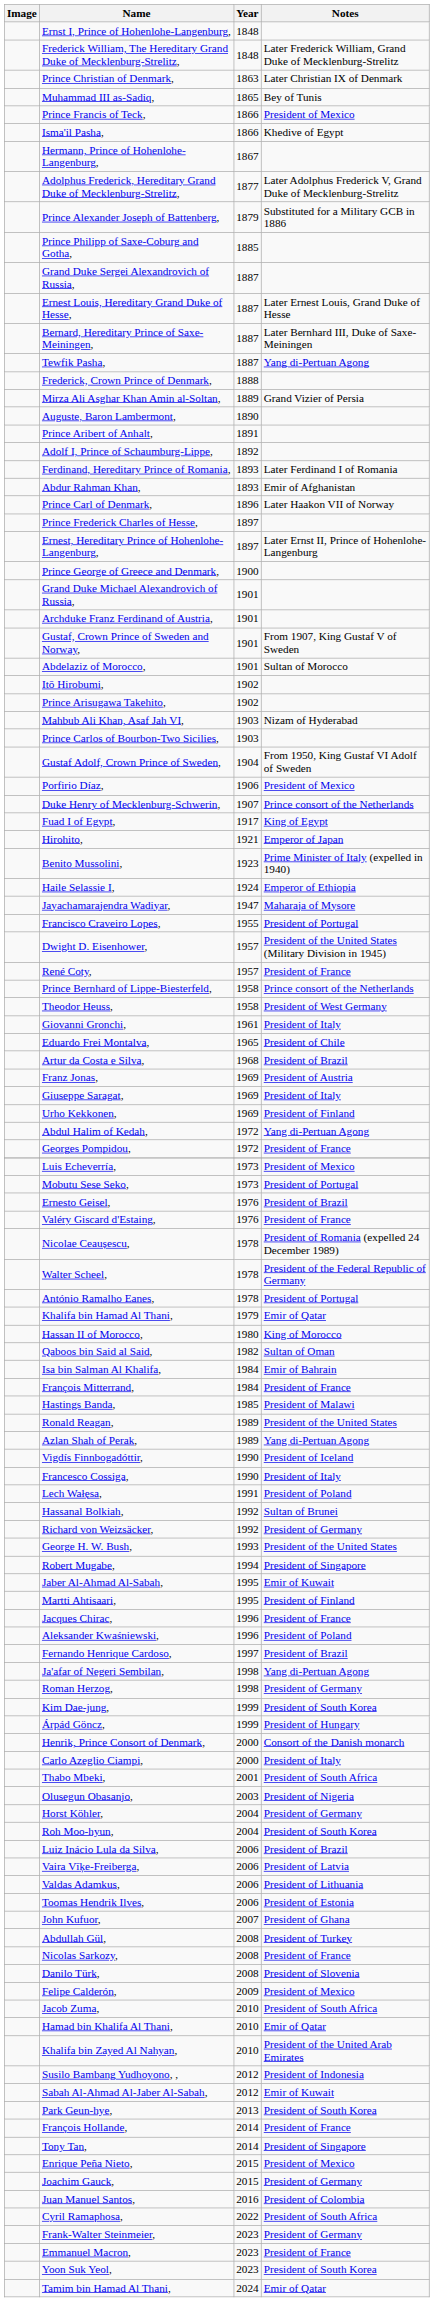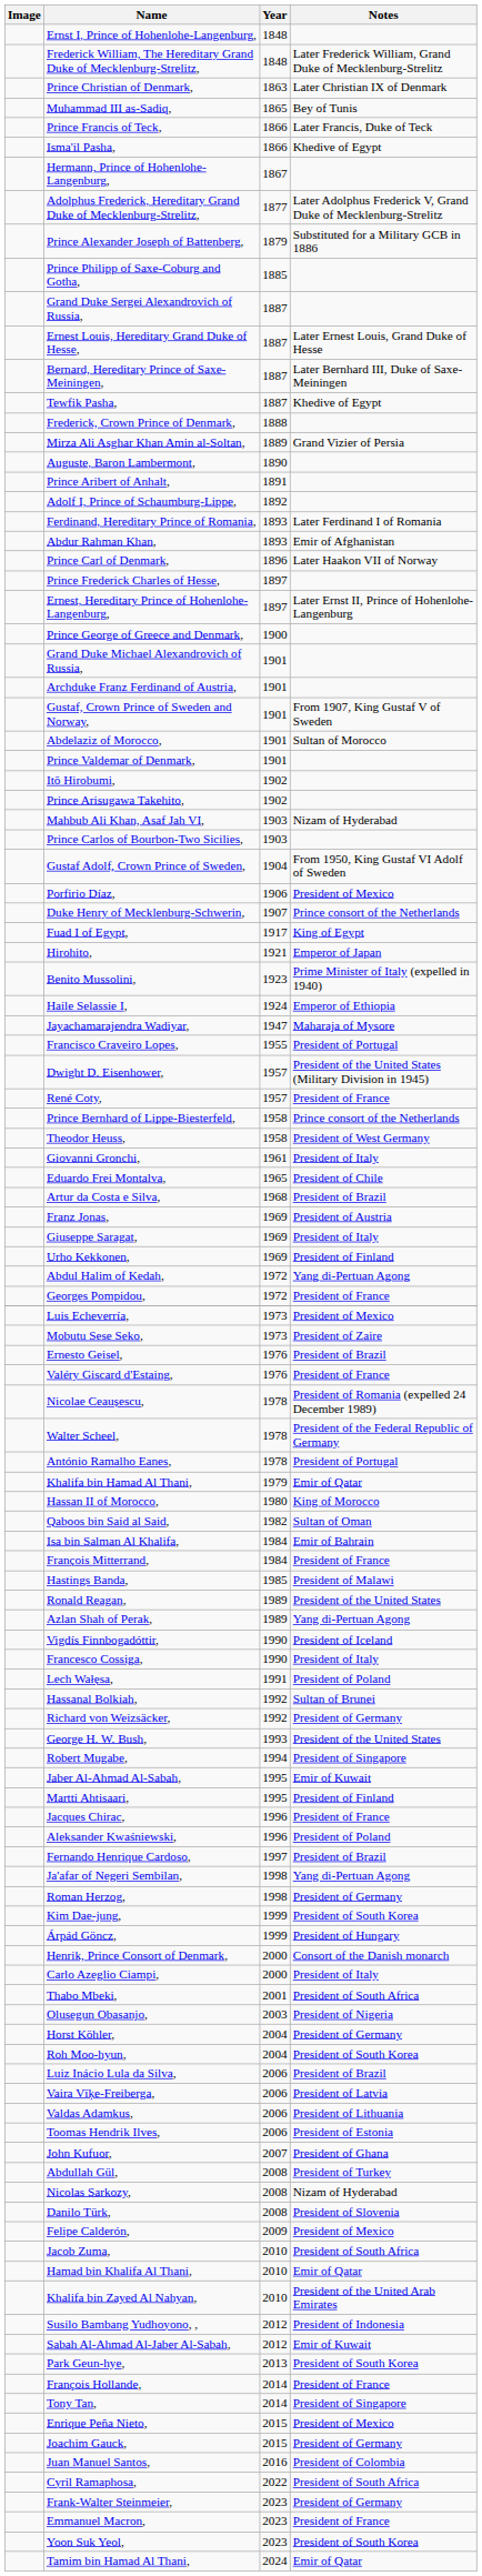 <table class="wikitable">
 <tr>
 <th>Image</th>
 <th>Name</th>
 <th>Year</th>
 <th>Notes</th>
 </tr>
 <tr>
 <td></td>
 <td><a href='#'>Ernst I, Prince of Hohenlohe-Langenburg</a>, </td>
 <td>1848</td>
 <td></td>
 </tr>
 <tr>
 <td></td>
 <td><a href='#'>Frederick William, The Hereditary Grand Duke of Mecklenburg-Strelitz</a>, </td>
 <td>1848</td>
 <td>Later Frederick William, Grand Duke of Mecklenburg-Strelitz</td>
 </tr>
 <tr>
 <td></td>
 <td><a href='#'>Prince Christian of Denmark</a>, </td>
 <td>1863</td>
 <td>Later Christian IX of Denmark</td>
 </tr>
 <tr>
 <td></td>
 <td><a href='#'>Muhammad III as-Sadiq</a>, </td>
 <td>1865</td>
 <td>Bey of Tunis</td>
 </tr>
 <tr>
 <td></td>
 <td><a href='#'>Prince Francis of Teck</a>, </td>
 <td>1866</td>
-<td><a href='#'>President of Mexico</a></td>
+<td>Later Francis, Duke of Teck</td>
 </tr>
 <tr>
 <td></td>
 <td><a href='#'>Isma'il Pasha</a>, </td>
 <td>1866</td>
 <td>Khedive of Egypt</td>
 </tr>
 <tr>
 <td></td>
 <td><a href='#'>Hermann, Prince of Hohenlohe-Langenburg</a>, </td>
 <td>1867</td>
 <td></td>
 </tr>
 <tr>
 <td></td>
 <td><a href='#'>Adolphus Frederick, Hereditary Grand Duke of Mecklenburg-Strelitz</a>, </td>
 <td>1877</td>
 <td>Later Adolphus Frederick V, Grand Duke of Mecklenburg-Strelitz</td>
 </tr>
 <tr>
 <td></td>
 <td><a href='#'>Prince Alexander Joseph of Battenberg</a>, </td>
 <td>1879</td>
 <td>Substituted for a Military GCB in 1886</td>
 </tr>
 <tr>
 <td></td>
 <td><a href='#'>Prince Philipp of Saxe-Coburg and Gotha</a>, </td>
 <td>1885</td>
 <td></td>
 </tr>
 <tr>
 <td></td>
 <td><a href='#'>Grand Duke Sergei Alexandrovich of Russia</a>, </td>
 <td>1887</td>
 <td></td>
 </tr>
 <tr>
 <td></td>
 <td><a href='#'>Ernest Louis, Hereditary Grand Duke of Hesse</a>, </td>
 <td>1887</td>
 <td>Later Ernest Louis, Grand Duke of Hesse</td>
 </tr>
 <tr>
 <td></td>
 <td><a href='#'>Bernard, Hereditary Prince of Saxe-Meiningen</a>, </td>
 <td>1887</td>
 <td>Later Bernhard III, Duke of Saxe-Meiningen</td>
 </tr>
 <tr>
 <td></td>
 <td><a href='#'>Tewfik Pasha</a>, </td>
 <td>1887</td>
-<td><a href='#'>Yang di-Pertuan Agong</a></td>
+<td>Khedive of Egypt</td>
 </tr>
 <tr>
 <td></td>
 <td><a href='#'>Frederick, Crown Prince of Denmark</a>, </td>
 <td>1888</td>
 <td></td>
 </tr>
 <tr>
 <td></td>
 <td><a href='#'>Mirza Ali Asghar Khan Amin al-Soltan</a>, </td>
 <td>1889</td>
 <td>Grand Vizier of Persia</td>
 </tr>
 <tr>
 <td></td>
 <td><a href='#'>Auguste, Baron Lambermont</a>, </td>
 <td>1890</td>
 <td></td>
 </tr>
 <tr>
 <td></td>
 <td><a href='#'>Prince Aribert of Anhalt</a>, </td>
 <td>1891</td>
 <td></td>
 </tr>
 <tr>
 <td></td>
 <td><a href='#'>Adolf I, Prince of Schaumburg-Lippe</a>, </td>
 <td>1892</td>
 <td></td>
 </tr>
 <tr>
 <td></td>
 <td><a href='#'>Ferdinand, Hereditary Prince of Romania</a>, </td>
 <td>1893</td>
 <td>Later Ferdinand I of Romania</td>
 </tr>
 <tr>
 <td></td>
 <td><a href='#'>Abdur Rahman Khan</a>, </td>
 <td>1893</td>
 <td>Emir of Afghanistan</td>
 </tr>
 <tr>
 <td></td>
 <td><a href='#'>Prince Carl of Denmark</a>, </td>
 <td>1896</td>
 <td>Later Haakon VII of Norway</td>
 </tr>
 <tr>
 <td></td>
 <td><a href='#'>Prince Frederick Charles of Hesse</a>, </td>
 <td>1897</td>
 <td></td>
 </tr>
 <tr>
 <td></td>
 <td><a href='#'>Ernest, Hereditary Prince of Hohenlohe-Langenburg</a>, </td>
 <td>1897</td>
 <td>Later Ernst II, Prince of Hohenlohe-Langenburg</td>
 </tr>
 <tr>
 <td></td>
 <td><a href='#'>Prince George of Greece and Denmark</a>, </td>
 <td>1900</td>
 <td></td>
 </tr>
 <tr>
 <td></td>
 <td><a href='#'>Grand Duke Michael Alexandrovich of Russia</a>, </td>
 <td>1901</td>
 <td></td>
 </tr>
 <tr>
 <td></td>
 <td><a href='#'>Archduke Franz Ferdinand of Austria</a>, </td>
 <td>1901</td>
 <td></td>
 </tr>
 <tr>
 <td></td>
 <td><a href='#'>Gustaf, Crown Prince of Sweden and Norway</a>, </td>
 <td>1901</td>
 <td>From 1907, King Gustaf V of Sweden</td>
 </tr>
 <tr>
 <td></td>
 <td><a href='#'>Abdelaziz of Morocco</a>, </td>
 <td>1901</td>
 <td>Sultan of Morocco</td>
+</tr>
+<tr>
+<td></td>
+<td><a href='#'>Prince Valdemar of Denmark</a>, </td>
+<td>1901</td>
+<td></td>
 </tr>
 <tr>
 <td></td>
 <td><a href='#'>Itō Hirobumi</a>, </td>
 <td>1902</td>
 <td></td>
 </tr>
 <tr>
 <td></td>
 <td><a href='#'>Prince Arisugawa Takehito</a>, </td>
 <td>1902</td>
 <td></td>
 </tr>
 <tr>
 <td></td>
 <td><a href='#'>Mahbub Ali Khan, Asaf Jah VI</a>, </td>
 <td>1903</td>
 <td>Nizam of Hyderabad</td>
 </tr>
 <tr>
 <td></td>
 <td><a href='#'>Prince Carlos of Bourbon-Two Sicilies</a>, </td>
 <td>1903</td>
 <td></td>
 </tr>
 <tr>
 <td></td>
 <td><a href='#'>Gustaf Adolf, Crown Prince of Sweden</a>, </td>
 <td>1904</td>
 <td>From 1950, King Gustaf VI Adolf of Sweden</td>
 </tr>
 <tr>
 <td></td>
 <td><a href='#'>Porfirio Díaz</a>, </td>
 <td>1906</td>
 <td><a href='#'>President of Mexico</a></td>
 </tr>
 <tr>
 <td></td>
 <td><a href='#'>Duke Henry of Mecklenburg-Schwerin</a>, </td>
 <td>1907</td>
 <td><a href='#'>Prince consort of the Netherlands</a></td>
 </tr>
 <tr>
 <td></td>
 <td><a href='#'>Fuad I of Egypt</a>, </td>
 <td>1917</td>
 <td><a href='#'>King of Egypt</a></td>
 </tr>
 <tr>
 <td></td>
 <td><a href='#'>Hirohito</a>, </td>
 <td>1921</td>
 <td><a href='#'>Emperor of Japan</a></td>
 </tr>
 <tr>
 <td></td>
 <td><a href='#'>Benito Mussolini</a>, </td>
 <td>1923</td>
 <td><a href='#'>Prime Minister of Italy</a> (expelled in 1940)</td>
 </tr>
 <tr>
 <td></td>
 <td><a href='#'>Haile Selassie I</a>, </td>
 <td>1924</td>
 <td><a href='#'>Emperor of Ethiopia</a></td>
 </tr>
 <tr>
 <td></td>
 <td><a href='#'>Jayachamarajendra Wadiyar</a>, </td>
 <td>1947</td>
 <td><a href='#'>Maharaja of Mysore</a></td>
 </tr>
 <tr>
 <td></td>
 <td><a href='#'>Francisco Craveiro Lopes</a>, </td>
 <td>1955</td>
 <td><a href='#'>President of Portugal</a></td>
 </tr>
 <tr>
 <td></td>
 <td><a href='#'>Dwight D. Eisenhower</a>, </td>
 <td>1957</td>
 <td><a href='#'>President of the United States</a> (Military Division in 1945)</td>
 </tr>
 <tr>
 <td></td>
 <td><a href='#'>René Coty</a>, </td>
 <td>1957</td>
 <td><a href='#'>President of France</a></td>
 </tr>
 <tr>
 <td></td>
 <td><a href='#'>Prince Bernhard of Lippe-Biesterfeld</a>, </td>
 <td>1958</td>
 <td><a href='#'>Prince consort of the Netherlands</a></td>
 </tr>
 <tr>
 <td></td>
 <td><a href='#'>Theodor Heuss</a>, </td>
 <td>1958</td>
 <td><a href='#'>President of West Germany</a></td>
 </tr>
 <tr>
 <td></td>
 <td><a href='#'>Giovanni Gronchi</a>, </td>
 <td>1961</td>
 <td><a href='#'>President of Italy</a></td>
 </tr>
 <tr>
 <td></td>
 <td><a href='#'>Eduardo Frei Montalva</a>, </td>
 <td>1965</td>
 <td><a href='#'>President of Chile</a></td>
 </tr>
 <tr>
 <td></td>
 <td><a href='#'>Artur da Costa e Silva</a>, </td>
 <td>1968</td>
 <td><a href='#'>President of Brazil</a></td>
 </tr>
 <tr>
 <td></td>
 <td><a href='#'>Franz Jonas</a>, </td>
 <td>1969</td>
 <td><a href='#'>President of Austria</a></td>
 </tr>
 <tr>
 <td></td>
 <td><a href='#'>Giuseppe Saragat</a>, </td>
 <td>1969</td>
 <td><a href='#'>President of Italy</a></td>
 </tr>
 <tr>
 <td></td>
 <td><a href='#'>Urho Kekkonen</a>, </td>
 <td>1969</td>
 <td><a href='#'>President of Finland</a></td>
 </tr>
 <tr>
 <td></td>
 <td><a href='#'>Abdul Halim of Kedah</a>, </td>
 <td>1972</td>
 <td><a href='#'>Yang di-Pertuan Agong</a></td>
 </tr>
 <tr>
 <td></td>
 <td><a href='#'>Georges Pompidou</a>, </td>
 <td>1972</td>
 <td><a href='#'>President of France</a></td>
 </tr>
 <tr>
 </tr>
 <tr |>
 </tr>
 <tr>
 <td></td>
 <td><a href='#'>Luis Echeverría</a>, </td>
 <td>1973</td>
 <td><a href='#'>President of Mexico</a></td>
 </tr>
 <tr>
 <td></td>
 <td><a href='#'>Mobutu Sese Seko</a>, </td>
 <td>1973</td>
-<td><a href='#'>President of Portugal</a></td>
+<td><a href='#'>President of Zaire</a></td>
 </tr>
 <tr>
 <td></td>
 <td><a href='#'>Ernesto Geisel</a>, </td>
 <td>1976</td>
 <td><a href='#'>President of Brazil</a></td>
 </tr>
 <tr>
 <td></td>
 <td><a href='#'>Valéry Giscard d'Estaing</a>, </td>
 <td>1976</td>
 <td><a href='#'>President of France</a></td>
 </tr>
 <tr>
 <td></td>
 <td><a href='#'>Nicolae Ceaușescu</a>, </td>
 <td>1978</td>
 <td><a href='#'>President of Romania</a> (expelled 24 December 1989)</td>
 </tr>
 <tr>
 <td></td>
 <td><a href='#'>Walter Scheel</a>, </td>
 <td>1978</td>
 <td><a href='#'>President of the Federal Republic of Germany</a></td>
 </tr>
 <tr>
 <td></td>
 <td><a href='#'>António Ramalho Eanes</a>, </td>
 <td>1978</td>
 <td><a href='#'>President of Portugal</a></td>
 </tr>
 <tr>
 <td></td>
 <td><a href='#'>Khalifa bin Hamad Al Thani</a>, </td>
 <td>1979</td>
 <td><a href='#'>Emir of Qatar</a></td>
 </tr>
 <tr>
 <td></td>
 <td><a href='#'>Hassan II of Morocco</a>, </td>
 <td>1980</td>
 <td><a href='#'>King of Morocco</a></td>
 </tr>
 <tr>
 <td></td>
 <td><a href='#'>Qaboos bin Said al Said</a>, </td>
 <td>1982</td>
 <td><a href='#'>Sultan of Oman</a></td>
 </tr>
 <tr>
 <td></td>
 <td><a href='#'>Isa bin Salman Al Khalifa</a>, </td>
 <td>1984</td>
 <td><a href='#'>Emir of Bahrain</a></td>
 </tr>
 <tr>
 <td></td>
 <td><a href='#'>François Mitterrand</a>, </td>
 <td>1984</td>
 <td><a href='#'>President of France</a></td>
 </tr>
 <tr>
 <td></td>
 <td><a href='#'>Hastings Banda</a>, </td>
 <td>1985</td>
 <td><a href='#'>President of Malawi</a></td>
 </tr>
 <tr>
 <td></td>
 <td><a href='#'>Ronald Reagan</a>, </td>
 <td>1989</td>
 <td><a href='#'>President of the United States</a></td>
 </tr>
 <tr>
 <td></td>
 <td><a href='#'>Azlan Shah of Perak</a>, </td>
 <td>1989</td>
 <td><a href='#'>Yang di-Pertuan Agong</a></td>
 </tr>
 <tr>
 <td></td>
 <td><a href='#'>Vigdís Finnbogadóttir</a>, </td>
 <td>1990</td>
 <td><a href='#'>President of Iceland</a></td>
 </tr>
 <tr>
 <td></td>
 <td><a href='#'>Francesco Cossiga</a>, </td>
 <td>1990</td>
 <td><a href='#'>President of Italy</a></td>
 </tr>
 <tr>
 <td></td>
 <td><a href='#'>Lech Wałęsa</a>, </td>
 <td>1991</td>
 <td><a href='#'>President of Poland</a></td>
 </tr>
 <tr>
 <td></td>
 <td><a href='#'>Hassanal Bolkiah</a>, </td>
 <td>1992</td>
 <td><a href='#'>Sultan of Brunei</a></td>
 </tr>
 <tr>
 <td></td>
 <td><a href='#'>Richard von Weizsäcker</a>, </td>
 <td>1992</td>
 <td><a href='#'>President of Germany</a></td>
 </tr>
 <tr>
 <td></td>
 <td><a href='#'>George H. W. Bush</a>, </td>
 <td>1993</td>
 <td><a href='#'>President of the United States</a></td>
 </tr>
 <tr>
 <td></td>
 <td><a href='#'>Robert Mugabe</a>, </td>
 <td>1994</td>
 <td><a href='#'>President of Singapore</a></td>
 </tr>
 <tr>
 <td></td>
 <td><a href='#'>Jaber Al-Ahmad Al-Sabah</a>, </td>
 <td>1995</td>
 <td><a href='#'>Emir of Kuwait</a></td>
 </tr>
 <tr>
 <td></td>
 <td><a href='#'>Martti Ahtisaari</a>, </td>
 <td>1995</td>
 <td><a href='#'>President of Finland</a></td>
 </tr>
 <tr>
 <td></td>
 <td><a href='#'>Jacques Chirac</a>, </td>
 <td>1996</td>
 <td><a href='#'>President of France</a></td>
 </tr>
 <tr>
 <td></td>
 <td><a href='#'>Aleksander Kwaśniewski</a>, </td>
 <td>1996</td>
 <td><a href='#'>President of Poland</a></td>
 </tr>
 <tr>
 <td></td>
 <td><a href='#'>Fernando Henrique Cardoso</a>, </td>
 <td>1997</td>
 <td><a href='#'>President of Brazil</a></td>
 </tr>
 <tr>
 <td></td>
 <td><a href='#'>Ja'afar of Negeri Sembilan</a>, </td>
 <td>1998</td>
 <td><a href='#'>Yang di-Pertuan Agong</a></td>
 </tr>
 <tr>
 <td></td>
 <td><a href='#'>Roman Herzog</a>, </td>
 <td>1998</td>
 <td><a href='#'>President of Germany</a></td>
 </tr>
 <tr>
 <td></td>
 <td><a href='#'>Kim Dae-jung</a>, </td>
 <td>1999</td>
 <td><a href='#'>President of South Korea</a></td>
 </tr>
 <tr>
 <td></td>
 <td><a href='#'>Árpád Göncz</a>, </td>
 <td>1999</td>
 <td><a href='#'>President of Hungary</a></td>
 </tr>
 <tr>
 <td></td>
 <td><a href='#'>Henrik, Prince Consort of Denmark</a>, </td>
 <td>2000</td>
 <td><a href='#'>Consort of the Danish monarch</a></td>
 </tr>
 <tr>
 <td></td>
 <td><a href='#'>Carlo Azeglio Ciampi</a>, </td>
 <td>2000</td>
 <td><a href='#'>President of Italy</a></td>
 </tr>
 <tr>
 <td></td>
 <td><a href='#'>Thabo Mbeki</a>, </td>
 <td>2001</td>
 <td><a href='#'>President of South Africa</a></td>
 </tr>
 <tr>
 <td></td>
 <td><a href='#'>Olusegun Obasanjo</a>, </td>
 <td>2003</td>
 <td><a href='#'>President of Nigeria</a></td>
 </tr>
 <tr>
 <td></td>
 <td><a href='#'>Horst Köhler</a>, </td>
 <td>2004</td>
 <td><a href='#'>President of Germany</a></td>
 </tr>
 <tr>
 <td></td>
 <td><a href='#'>Roh Moo-hyun</a>, </td>
 <td>2004</td>
 <td><a href='#'>President of South Korea</a></td>
 </tr>
 <tr>
 <td></td>
 <td><a href='#'>Luiz Inácio Lula da Silva</a>, </td>
 <td>2006</td>
 <td><a href='#'>President of Brazil</a></td>
 </tr>
 <tr>
 <td></td>
 <td><a href='#'>Vaira Vīķe-Freiberga</a>, </td>
 <td>2006</td>
 <td><a href='#'>President of Latvia</a></td>
 </tr>
 <tr>
 <td></td>
 <td><a href='#'>Valdas Adamkus</a>, </td>
 <td>2006</td>
 <td><a href='#'>President of Lithuania</a></td>
 </tr>
 <tr>
 <td></td>
 <td><a href='#'>Toomas Hendrik Ilves</a>, </td>
 <td>2006</td>
 <td><a href='#'>President of Estonia</a></td>
 </tr>
 <tr>
 <td></td>
 <td><a href='#'>John Kufuor</a>, </td>
 <td>2007</td>
 <td><a href='#'>President of Ghana</a></td>
 </tr>
 <tr>
 <td></td>
 <td><a href='#'>Abdullah Gül</a>, </td>
 <td>2008</td>
 <td><a href='#'>President of Turkey</a></td>
 </tr>
 <tr>
 <td></td>
 <td><a href='#'>Nicolas Sarkozy</a>, </td>
 <td>2008</td>
-<td><a href='#'>President of France</a></td>
+<td>Nizam of Hyderabad</td>
 </tr>
 <tr>
 <td></td>
 <td><a href='#'>Danilo Türk</a>, </td>
 <td>2008</td>
 <td><a href='#'>President of Slovenia</a></td>
 </tr>
 <tr>
 <td></td>
 <td><a href='#'>Felipe Calderón</a>, </td>
 <td>2009</td>
 <td><a href='#'>President of Mexico</a></td>
 </tr>
 <tr>
 <td></td>
 <td><a href='#'>Jacob Zuma</a>, </td>
 <td>2010</td>
 <td><a href='#'>President of South Africa</a></td>
 </tr>
 <tr>
 <td></td>
 <td><a href='#'>Hamad bin Khalifa Al Thani</a>, </td>
 <td>2010</td>
 <td><a href='#'>Emir of Qatar</a></td>
 </tr>
 <tr>
 <td></td>
 <td><a href='#'>Khalifa bin Zayed Al Nahyan</a>, </td>
 <td>2010</td>
 <td><a href='#'>President of the United Arab Emirates</a></td>
 </tr>
 <tr>
 <td></td>
 <td><a href='#'>Susilo Bambang Yudhoyono</a>, , </td>
 <td>2012</td>
 <td><a href='#'>President of Indonesia</a></td>
 </tr>
 <tr>
 <td></td>
 <td><a href='#'>Sabah Al-Ahmad Al-Jaber Al-Sabah</a>, </td>
 <td>2012</td>
 <td><a href='#'>Emir of Kuwait</a></td>
 </tr>
 <tr>
 <td></td>
 <td><a href='#'>Park Geun-hye</a>, </td>
 <td>2013</td>
 <td><a href='#'>President of South Korea</a></td>
 </tr>
 <tr>
 <td></td>
 <td><a href='#'>François Hollande</a>, </td>
 <td>2014</td>
 <td><a href='#'>President of France</a></td>
 </tr>
 <tr>
 <td></td>
 <td><a href='#'>Tony Tan</a>, </td>
 <td>2014</td>
 <td><a href='#'>President of Singapore</a></td>
 </tr>
 <tr>
 <td></td>
 <td><a href='#'>Enrique Peña Nieto</a>, </td>
 <td>2015</td>
 <td><a href='#'>President of Mexico</a></td>
 </tr>
 <tr>
 <td></td>
 <td><a href='#'>Joachim Gauck</a>, </td>
 <td>2015</td>
 <td><a href='#'>President of Germany</a></td>
 </tr>
 <tr>
 <td></td>
 <td><a href='#'>Juan Manuel Santos</a>, </td>
 <td>2016</td>
 <td><a href='#'>President of Colombia</a></td>
 </tr>
 <tr>
 <td></td>
 <td><a href='#'>Cyril Ramaphosa</a>, </td>
 <td>2022</td>
 <td><a href='#'>President of South Africa</a></td>
 </tr>
 <tr>
 <td></td>
 <td><a href='#'>Frank-Walter Steinmeier</a>, </td>
 <td>2023</td>
 <td><a href='#'>President of Germany</a></td>
 </tr>
 <tr>
 <td></td>
 <td><a href='#'>Emmanuel Macron</a>, </td>
 <td>2023</td>
 <td><a href='#'>President of France</a></td>
 </tr>
 <tr>
 <td></td>
 <td><a href='#'>Yoon Suk Yeol</a>, </td>
 <td>2023</td>
 <td><a href='#'>President of South Korea</a></td>
 </tr>
 <tr>
 <td></td>
 <td><a href='#'>Tamim bin Hamad Al Thani</a>, </td>
 <td>2024</td>
 <td><a href='#'>Emir of Qatar</a></td>
 </tr>
 </table>
